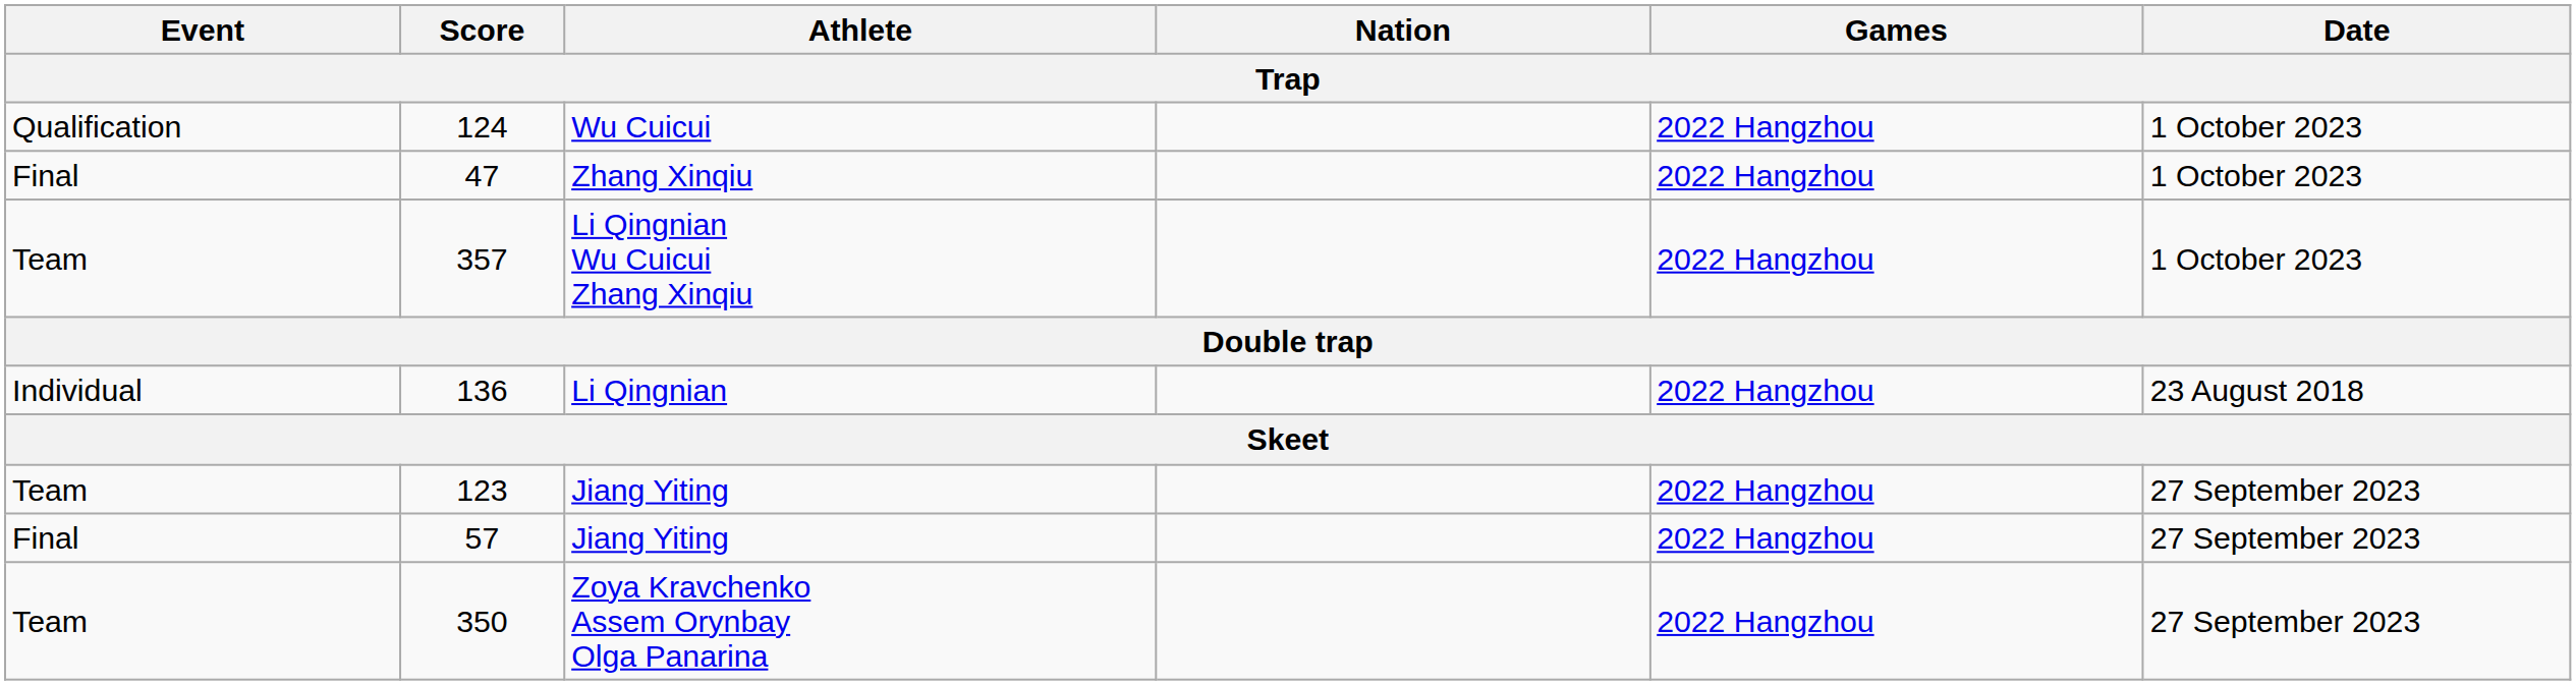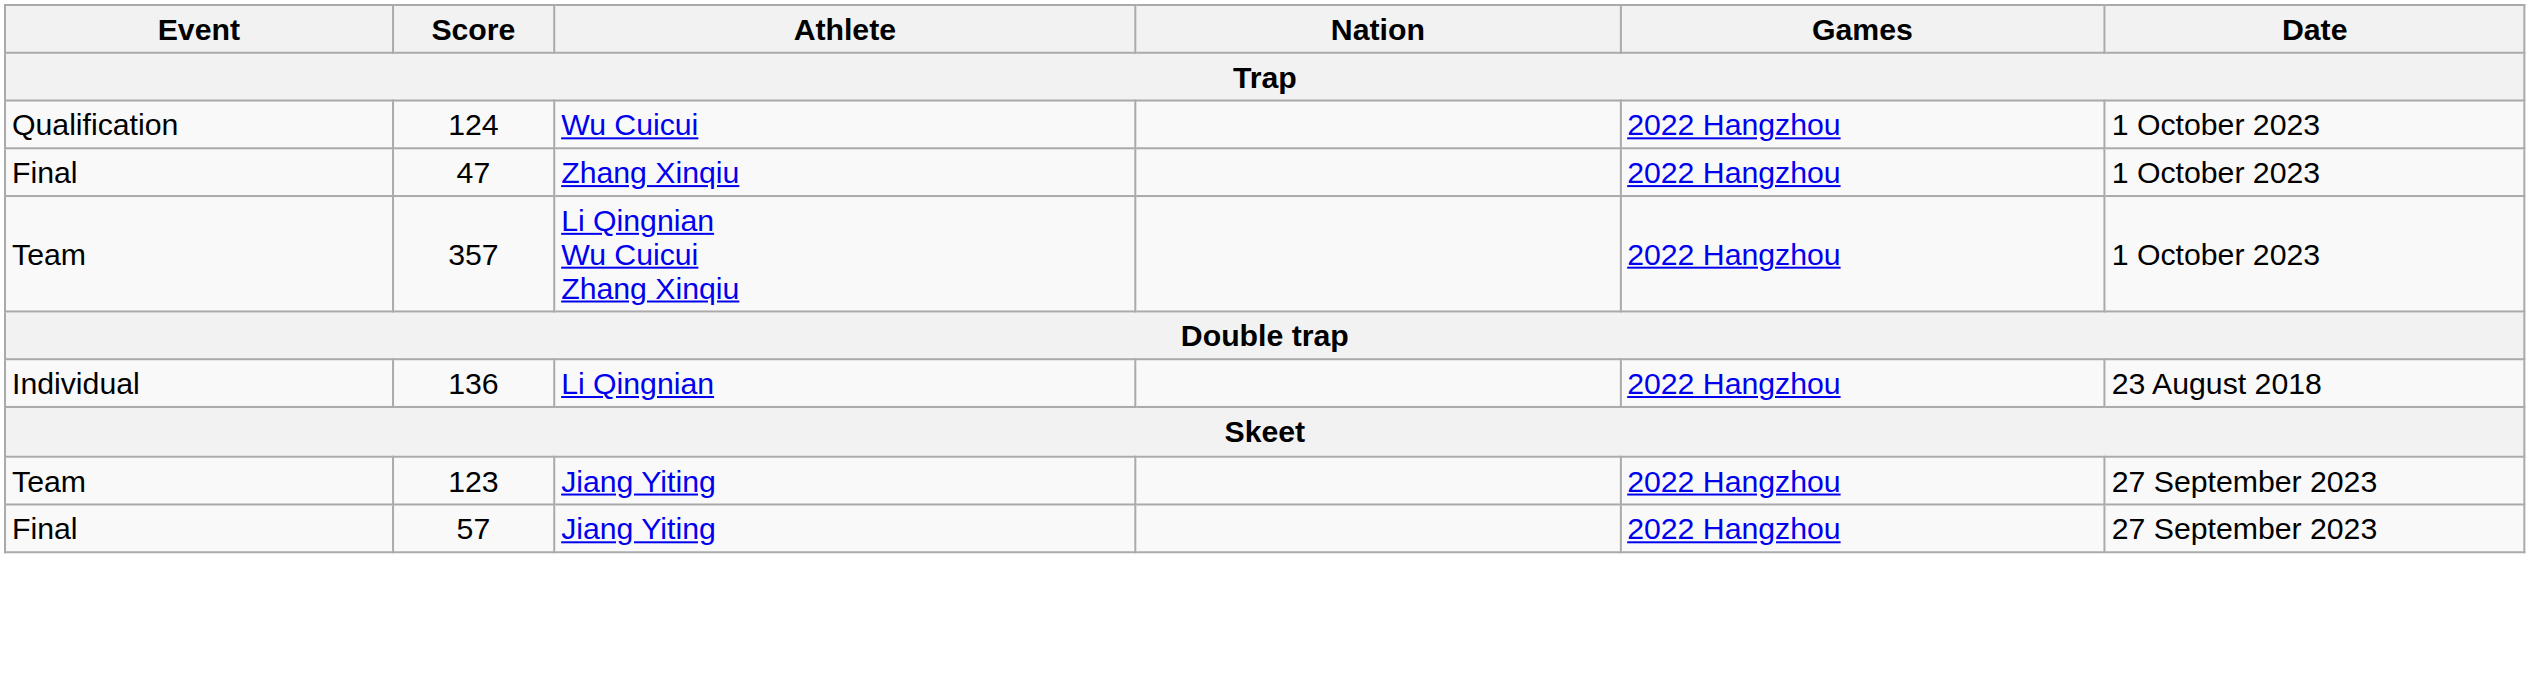 <table class="wikitable" style="font-size:95%; width: 80%;">
 <tr>
 <th width=12%>Event</th>
 <th width=5%>Score</th>
 <th width=18%>Athlete</th>
 <th width=15%>Nation</th>
 <th width=15%>Games</th>
 <th width=13%>Date</th>
 </tr>
 <tr>
 <th colspan="6">Trap</th>
 </tr>
 <tr>
 <td>Qualification</td>
 <td align="center">124</td>
 <td><a href='#'>Wu Cuicui</a></td>
 <td></td>
 <td><a href='#'>2022 Hangzhou</a></td>
 <td>1 October 2023</td>
 </tr>
 <tr>
 <td>Final</td>
 <td align="center">47</td>
 <td><a href='#'>Zhang Xinqiu</a></td>
 <td></td>
 <td><a href='#'>2022 Hangzhou</a></td>
 <td>1 October 2023</td>
 </tr>
 <tr>
 <td>Team</td>
 <td align="center">357</td>
 <td><a href='#'>Li Qingnian</a><br><a href='#'>Wu Cuicui</a><br><a href='#'>Zhang Xinqiu</a></td>
 <td></td>
 <td><a href='#'>2022 Hangzhou</a></td>
 <td>1 October 2023</td>
 </tr>
 <tr>
 <th colspan="6">Double trap</th>
 </tr>
 <tr>
 <td>Individual</td>
 <td align="center">136</td>
 <td><a href='#'>Li Qingnian</a></td>
 <td></td>
 <td><a href='#'>2022 Hangzhou</a></td>
 <td>23 August 2018</td>
 </tr>
 <tr>
 <th colspan="6">Skeet</th>
 </tr>
 <tr>
 <td>Team</td>
 <td align="center">123</td>
 <td><a href='#'>Jiang Yiting</a></td>
 <td></td>
 <td><a href='#'>2022 Hangzhou</a></td>
 <td>27 September 2023</td>
 </tr>
 <tr>
 <td>Final</td>
 <td align="center">57</td>
 <td><a href='#'>Jiang Yiting</a></td>
 <td></td>
 <td><a href='#'>2022 Hangzhou</a></td>
 <td>27 September 2023</td>
 </tr>
-<tr>
-<td>Team</td>
-<td align="center">350</td>
-<td><a href='#'>Zoya Kravchenko</a><br><a href='#'>Assem Orynbay</a><br><a href='#'>Olga Panarina</a></td>
-<td></td>
-<td><a href='#'>2022 Hangzhou</a></td>
-<td>27 September 2023</td>
-</tr>
 </table>
